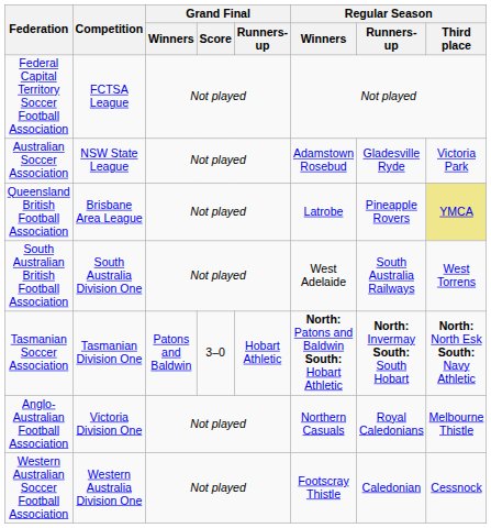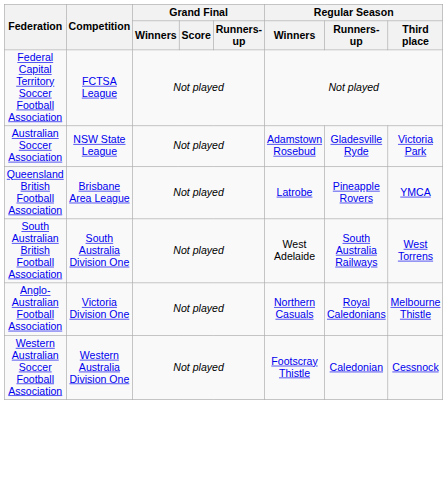 <table class="wikitable" width="100%">
 <tr>
 <th rowspan="2" style="width:10em">Federation</th>
 <th rowspan="2" style="width:10em">Competition</th>
 <th colspan="3" scope="col">Grand Final</th>
 <th colspan="3">Regular Season</th>
 </tr>
 <tr>
 <th style="width:10em">Winners</th>
 <th>Score</th>
 <th style="width:15em">Runners-up</th>
 <th>Winners</th>
 <th>Runners-up</th>
 <th>Third place</th>
 </tr>
 <tr>
 <td align="center"><a href='#'>Federal Capital Territory Soccer Football Association</a></td>
 <td align="center"><a href='#'>FCTSA League</a></td>
 <td colspan="3" align="center"><em>Not played</em></td>
 <td colspan="3" align="center"><em>Not played</em></td>
 </tr>
 <tr>
 <td align="center"><a href='#'>Australian Soccer Association</a></td>
 <td align="center"><a href='#'>NSW State League</a></td>
 <td colspan="3" align="center"><em>Not played</em></td>
 <td align="center"><a href='#'>Adamstown Rosebud</a></td>
 <td align="center"><a href='#'>Gladesville Ryde</a></td>
 <td align="center"><a href='#'>Victoria Park</a></td>
 </tr>
 <tr>
 <td align="center"><a href='#'>Queensland British Football Association</a></td>
 <td align="center"><a href='#'>Brisbane Area League</a></td>
 <td colspan="3" align="center"><em>Not played</em></td>
 <td align="center"><a href='#'>Latrobe</a></td>
 <td align="center"><a href='#'>Pineapple Rovers</a></td>
-<td align="center" style="background: khaki;"><a href='#'>YMCA</a></td>
+<td align="center"><a href='#'>YMCA</a></td>
 </tr>
 <tr>
 <td align="center"><a href='#'>South Australian British Football Association</a></td>
 <td align="center"><a href='#'>South Australia Division One</a></td>
 <td colspan="3" align="center"><em>Not played</em></td>
 <td align="center">West Adelaide</td>
 <td align="center"><a href='#'>South Australia Railways</a></td>
 <td align="center"><a href='#'>West Torrens</a></td>
-</tr>
-<tr>
-<td align="center"><a href='#'>Tasmanian Soccer Association</a></td>
-<td align="center"><a href='#'>Tasmanian Division One</a></td>
-<td align="center"><a href='#'>Patons and Baldwin</a></td>
-<td align="center">3–0</td>
-<td align="center"><a href='#'>Hobart Athletic</a></td>
-<td align="center"><strong>North:</strong> <a href='#'>Patons and Baldwin</a><br><strong>South:</strong> <a href='#'>Hobart Athletic</a></td>
-<td align="center"><strong>North:</strong> <a href='#'>Invermay</a><br><strong>South:</strong> <a href='#'>South Hobart</a></td>
-<td align="center"><strong>North:</strong> <a href='#'>North Esk</a><br><strong>South:</strong> <a href='#'>Navy Athletic</a></td>
 </tr>
 <tr>
 <td align="center"><a href='#'>Anglo-Australian Football Association</a></td>
 <td align="center"><a href='#'>Victoria Division One</a></td>
 <td colspan="3" align="center"><em>Not played</em></td>
 <td align="center"><a href='#'>Northern Casuals</a></td>
 <td align="center"><a href='#'>Royal Caledonians</a></td>
 <td align="center"><a href='#'>Melbourne Thistle</a></td>
 </tr>
 <tr>
 <td align="center"><a href='#'>Western Australian Soccer Football Association</a></td>
 <td align="center"><a href='#'>Western Australia Division One</a></td>
 <td colspan="3" align="center"><em>Not played</em></td>
 <td align="center"><a href='#'>Footscray Thistle</a></td>
 <td align="center"><a href='#'>Caledonian</a></td>
 <td align="center"><a href='#'>Cessnock</a></td>
 </tr>
 </table>
